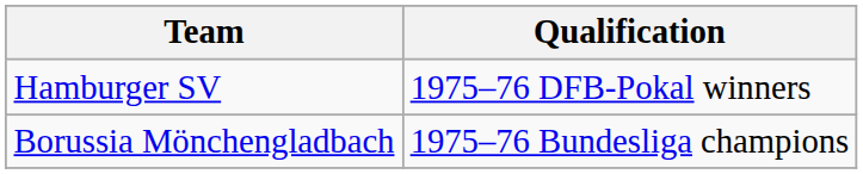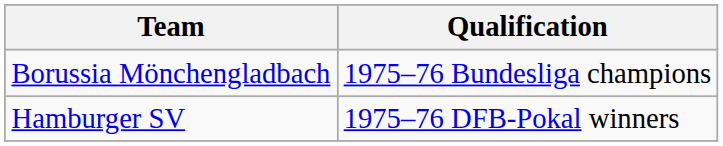 <table class="wikitable">
 <tr>
 <th>Team</th>
 <th>Qualification</th>
 </tr>
 <tr>
+<td><a href='#'>Borussia Mönchengladbach</a></td>
+<td><a href='#'>1975–76 Bundesliga</a> champions</td>
+</tr>
+<tr>
 <td><a href='#'>Hamburger SV</a></td>
 <td><a href='#'>1975–76 DFB-Pokal</a> winners</td>
 </tr>
-<tr>
-<td><a href='#'>Borussia Mönchengladbach</a></td>
-<td><a href='#'>1975–76 Bundesliga</a> champions</td>
-</tr>
 </table>
